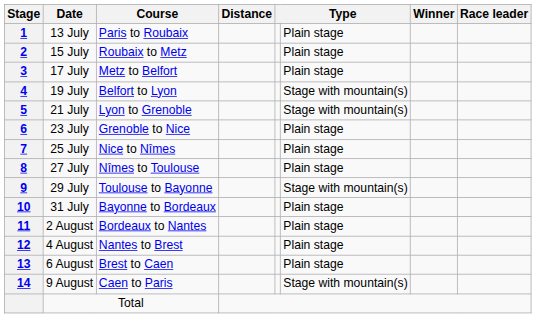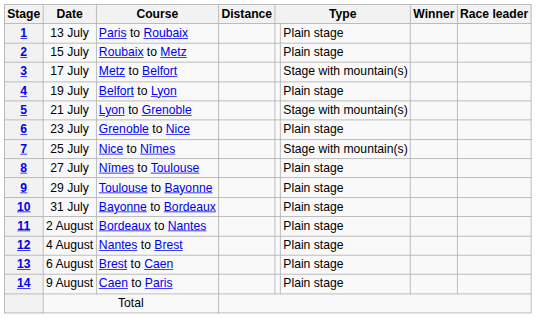 <table class="wikitable">
 <tr>
 <th scope="col">Stage</th>
 <th scope="col">Date</th>
 <th scope="col">Course</th>
 <th scope="col">Distance</th>
 <th scope="col" colspan="2">Type</th>
 <th scope="col">Winner</th>
 <th scope="col">Race leader</th>
 </tr>
 <tr>
 <th scope="row"><a href='#'>1</a></th>
 <td style="text-align:center;">13 July</td>
 <td><a href='#'>Paris</a> to <a href='#'>Roubaix</a></td>
 <td></td>
 <td></td>
 <td>Plain stage</td>
 <td></td>
 <td></td>
 </tr>
 <tr>
 <th scope="row"><a href='#'>2</a></th>
 <td style="text-align:center;">15 July</td>
 <td><a href='#'>Roubaix</a> to <a href='#'>Metz</a></td>
 <td></td>
 <td></td>
 <td>Plain stage</td>
 <td></td>
 <td><br></td>
 </tr>
 <tr>
 <th scope="row"><a href='#'>3</a></th>
 <td style="text-align:center;">17 July</td>
 <td><a href='#'>Metz</a> to <a href='#'>Belfort</a></td>
 <td></td>
 <td></td>
-<td>Plain stage</td>
+<td>Stage with mountain(s)</td>
 <td></td>
 <td></td>
 </tr>
 <tr>
 <th scope="row"><a href='#'>4</a></th>
 <td style="text-align:center;">19 July</td>
 <td><a href='#'>Belfort</a> to <a href='#'>Lyon</a></td>
 <td></td>
 <td></td>
-<td>Stage with mountain(s)</td>
+<td>Plain stage</td>
 <td></td>
 <td></td>
 </tr>
 <tr>
 <th scope="row"><a href='#'>5</a></th>
 <td style="text-align:center;">21 July</td>
 <td><a href='#'>Lyon</a> to <a href='#'>Grenoble</a></td>
 <td></td>
 <td></td>
 <td>Stage with mountain(s)</td>
 <td></td>
 <td></td>
 </tr>
 <tr>
 <th scope="row"><a href='#'>6</a></th>
 <td style="text-align:center;">23 July</td>
 <td><a href='#'>Grenoble</a> to <a href='#'>Nice</a></td>
 <td></td>
 <td></td>
 <td>Plain stage</td>
 <td></td>
 <td></td>
 </tr>
 <tr>
 <th scope="row"><a href='#'>7</a></th>
 <td style="text-align:center;">25 July</td>
 <td><a href='#'>Nice</a> to <a href='#'>Nîmes</a></td>
 <td></td>
 <td></td>
-<td>Plain stage</td>
+<td>Stage with mountain(s)</td>
 <td></td>
 <td></td>
 </tr>
 <tr>
 <th scope="row"><a href='#'>8</a></th>
 <td style="text-align:center;">27 July</td>
 <td><a href='#'>Nîmes</a> to <a href='#'>Toulouse</a></td>
 <td></td>
 <td></td>
 <td>Plain stage</td>
 <td></td>
 <td></td>
 </tr>
 <tr>
 <th scope="row"><a href='#'>9</a></th>
 <td style="text-align:center;">29 July</td>
 <td><a href='#'>Toulouse</a> to <a href='#'>Bayonne</a></td>
 <td></td>
 <td></td>
-<td>Stage with mountain(s)</td>
+<td>Plain stage</td>
 <td></td>
 <td></td>
 </tr>
 <tr>
 <th scope="row"><a href='#'>10</a></th>
 <td style="text-align:center;">31 July</td>
 <td><a href='#'>Bayonne</a> to <a href='#'>Bordeaux</a></td>
 <td></td>
 <td></td>
 <td>Plain stage</td>
 <td></td>
 <td></td>
 </tr>
 <tr>
 <th scope="row"><a href='#'>11</a></th>
 <td style="text-align:center;">2 August</td>
 <td><a href='#'>Bordeaux</a> to <a href='#'>Nantes</a></td>
 <td></td>
 <td></td>
 <td>Plain stage</td>
 <td></td>
 <td></td>
 </tr>
 <tr>
 <th scope="row"><a href='#'>12</a></th>
 <td style="text-align:center;">4 August</td>
 <td><a href='#'>Nantes</a> to <a href='#'>Brest</a></td>
 <td></td>
 <td></td>
 <td>Plain stage</td>
 <td></td>
 <td></td>
 </tr>
 <tr>
 <th scope="row"><a href='#'>13</a></th>
 <td style="text-align:center;">6 August</td>
 <td><a href='#'>Brest</a> to <a href='#'>Caen</a></td>
 <td></td>
 <td></td>
 <td>Plain stage</td>
 <td></td>
 <td></td>
 </tr>
 <tr>
 <th scope="row"><a href='#'>14</a></th>
 <td style="text-align:center;">9 August</td>
 <td><a href='#'>Caen</a> to <a href='#'>Paris</a></td>
 <td></td>
 <td></td>
-<td>Stage with mountain(s)</td>
+<td>Plain stage</td>
 <td></td>
 <td></td>
 </tr>
 <tr>
 <th scope="row"></th>
 <td colspan="2" style="text-align:center">Total</td>
 <td colspan="5" style="text-align:center"></td>
 </tr>
 </table>
